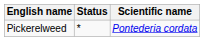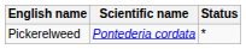 <table class="wikitable" |>
 <tr>
 <th>English name</th>
+<th>Scientific name</th>
 <th>Status</th>
-<th>Scientific name</th>
 </tr>
 <tr>
 <td>Pickerelweed</td>
+<td><em><a href='#'>Pontederia cordata</a></em></td>
 <td>*</td>
-<td><em><a href='#'>Pontederia cordata</a></em></td>
 </tr>
 </table>
